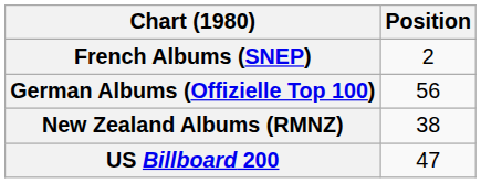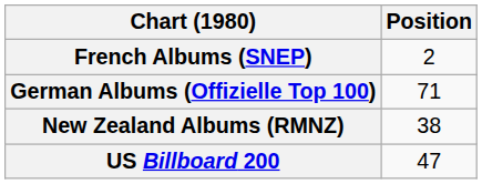 <table class="wikitable sortable plainrowheaders">
 <tr>
 <th>Chart (1980)</th>
 <th>Position</th>
 </tr>
 <tr>
 <th scope="row">French Albums (<a href='#'>SNEP</a>)</th>
 <td align="center">2</td>
 </tr>
 <tr>
 <th scope="row">German Albums (<a href='#'>Offizielle Top 100</a>)</th>
-<td align="center">56</td>
+<td align="center">71</td>
 </tr>
 <tr>
 <th scope="row">New Zealand Albums (RMNZ)</th>
 <td align="center">38</td>
 </tr>
 <tr>
 <th scope="row">US <a href='#'><em>Billboard</em> 200</a></th>
 <td align="center">47</td>
 </tr>
 </table>
